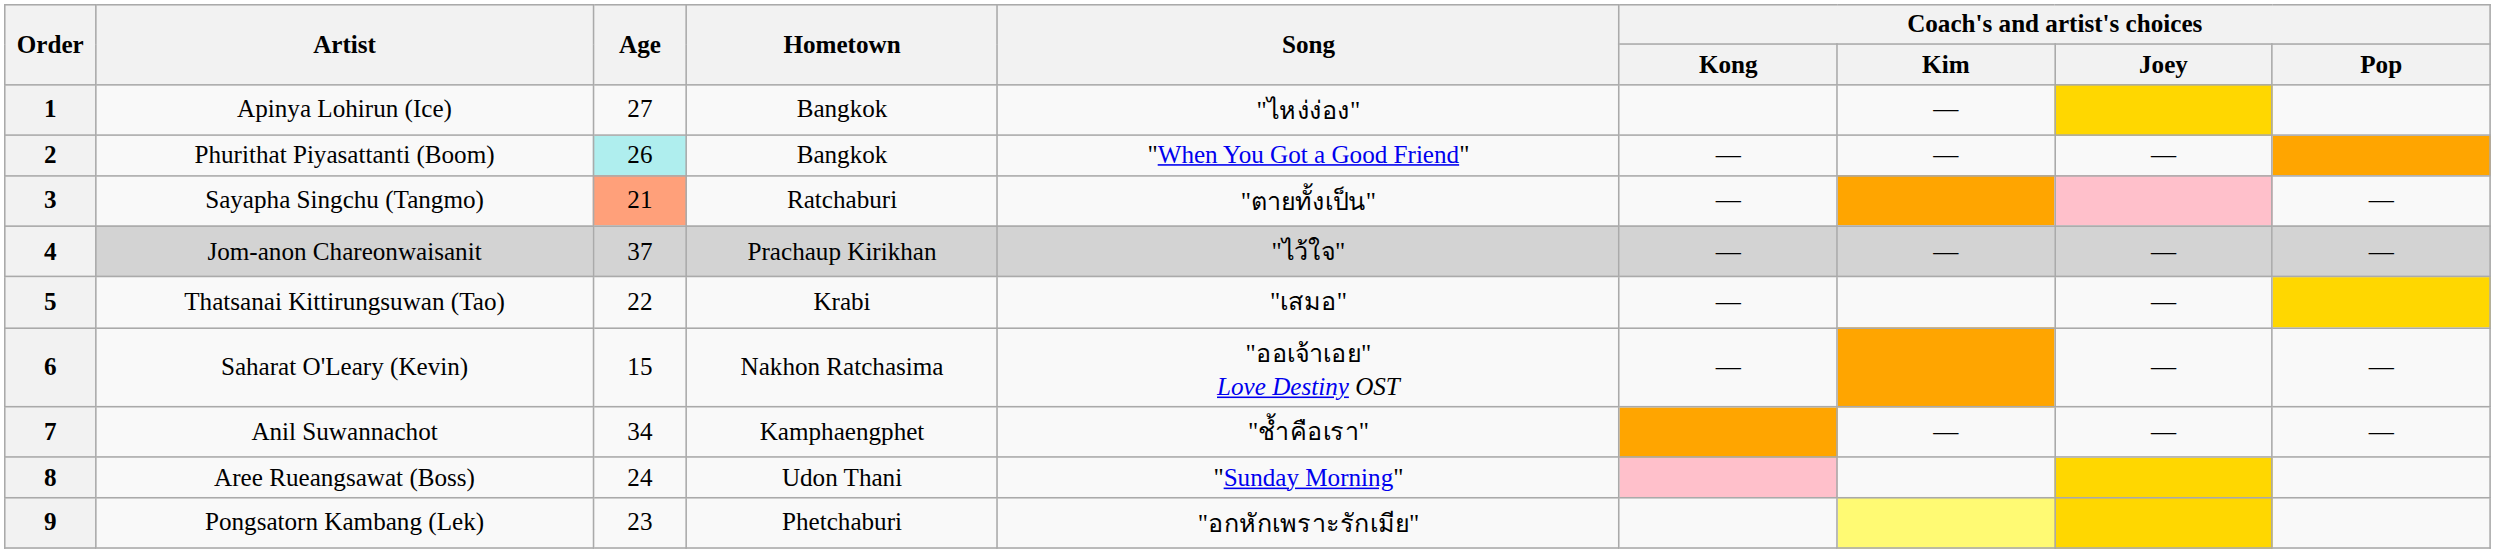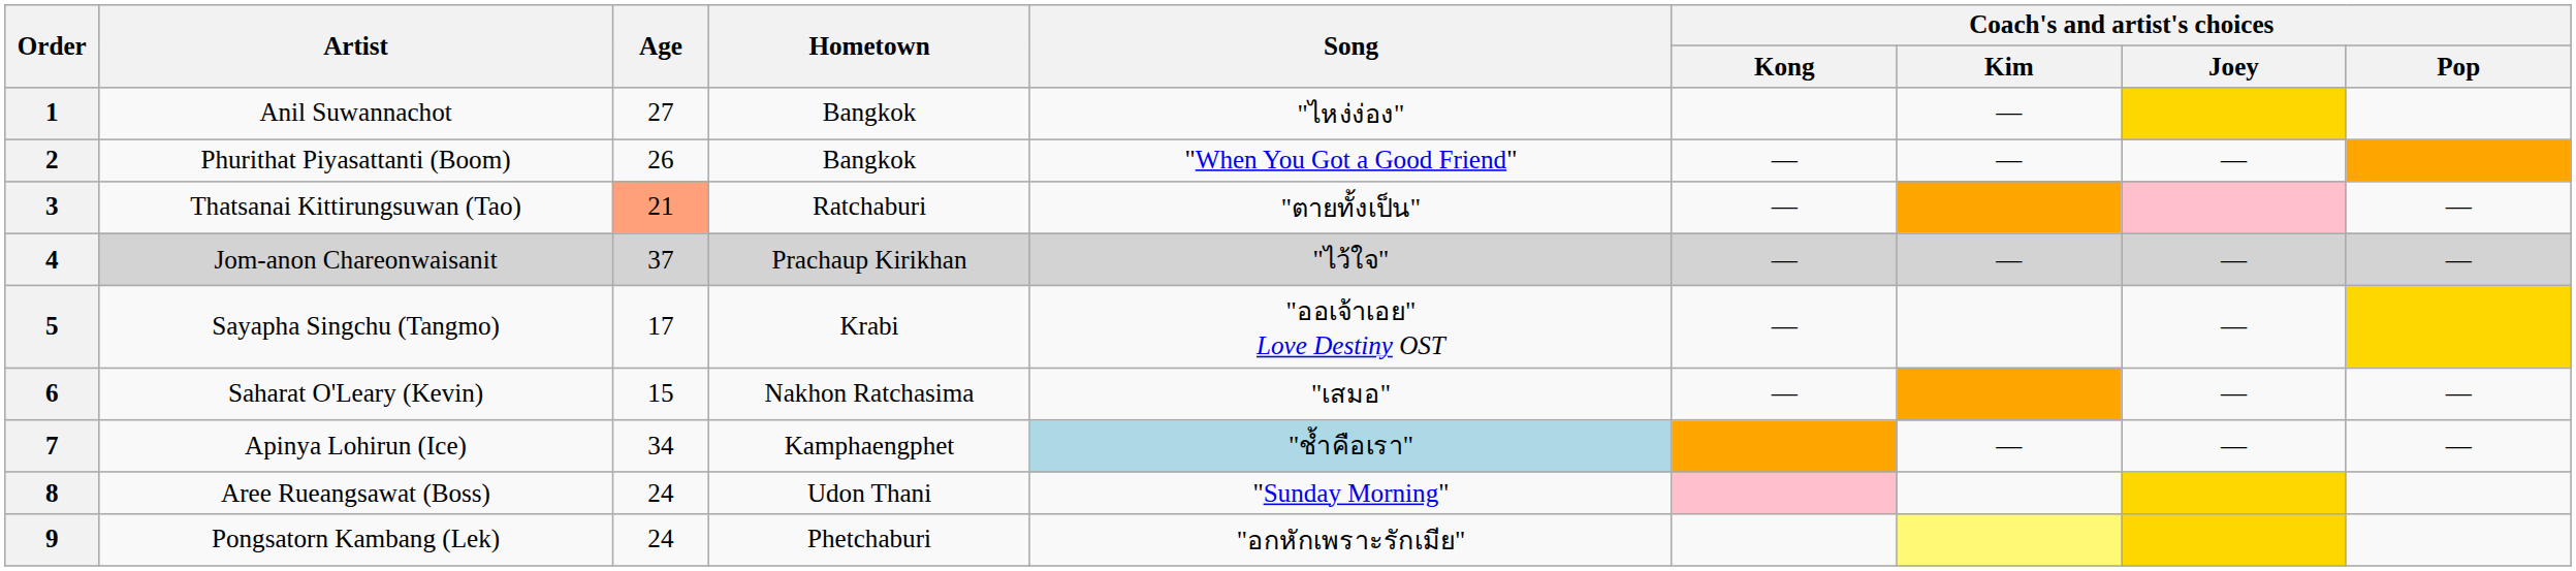 <table class="wikitable" style="text-align:center; width:100%;">
 <tr>
 <th scope="col" rowspan="2" style="width:02%;">Order</th>
 <th scope="col" rowspan="2" style="width:16%;">Artist</th>
 <th scope="col" rowspan="2" style="width:03%;">Age</th>
 <th scope="col" rowspan="2" style="width:10%;">Hometown</th>
 <th scope="col" rowspan="2" style="width:20%;">Song</th>
 <th scope="col" colspan="4" width="30%">Coach's and artist's choices</th>
 </tr>
 <tr>
 <th style="width:07%;">Kong</th>
 <th style="width:07%;">Kim</th>
 <th style="width:07%;">Joey</th>
 <th style="width:07%;">Pop</th>
 </tr>
 <tr>
 <th>1</th>
-<td>Apinya Lohirun (Ice)</td>
+<td>Anil Suwannachot</td>
 <td>27</td>
 <td>Bangkok</td>
 <td>"ไหง่ง่อง"</td>
 <td></td>
 <td>—</td>
 <td style="background:gold;"></td>
 <td></td>
 </tr>
 <tr>
 <th>2</th>
 <td>Phurithat Piyasattanti (Boom)</td>
-<td style="background: paleturquoise;">26</td>
+<td>26</td>
 <td>Bangkok</td>
 <td>"<a href='#'>When You Got a Good Friend</a>"</td>
 <td>—</td>
 <td>—</td>
 <td>—</td>
 <td style="background:orange;"></td>
 </tr>
 <tr>
 <th>3</th>
-<td>Sayapha Singchu (Tangmo)</td>
+<td>Thatsanai Kittirungsuwan (Tao)</td>
 <td style="background: lightsalmon;">21</td>
 <td>Ratchaburi</td>
 <td>"ตายทั้งเป็น"</td>
 <td>—</td>
 <td style="background:orange;"></td>
 <td style="background:pink;"></td>
 <td>—</td>
 </tr>
 <tr bgcolor=lightgrey>
 <th>4</th>
 <td>Jom-anon Chareonwaisanit</td>
 <td>37</td>
 <td>Prachaup Kirikhan</td>
 <td>"ไว้ใจ"</td>
 <td>—</td>
 <td>—</td>
 <td>—</td>
 <td>—</td>
 </tr>
 <tr>
 <th>5</th>
-<td>Thatsanai Kittirungsuwan (Tao)</td>
-<td>22</td>
+<td>Sayapha Singchu (Tangmo)</td>
+<td>17</td>
 <td>Krabi</td>
-<td>"เสมอ"</td>
+<td>"ออเจ้าเอย" <br> <em><a href='#'>Love Destiny</a> OST</em></td>
 <td>—</td>
 <td></td>
 <td>—</td>
 <td style="background:gold;"></td>
 </tr>
 <tr>
 <th>6</th>
 <td>Saharat O'Leary (Kevin)</td>
 <td>15</td>
 <td>Nakhon Ratchasima</td>
-<td>"ออเจ้าเอย" <br> <em><a href='#'>Love Destiny</a> OST</em></td>
+<td>"เสมอ"</td>
 <td>—</td>
 <td style="background:orange;"></td>
 <td>—</td>
 <td>—</td>
 </tr>
 <tr>
 <th>7</th>
-<td>Anil Suwannachot</td>
+<td>Apinya Lohirun (Ice)</td>
 <td>34</td>
 <td>Kamphaengphet</td>
-<td>"ช้ำคือเรา"</td>
+<td style="background: lightblue;">"ช้ำคือเรา"</td>
 <td style="background:orange;"></td>
 <td>—</td>
 <td>—</td>
 <td>—</td>
 </tr>
 <tr>
 <th>8</th>
 <td>Aree Rueangsawat (Boss)</td>
 <td>24</td>
 <td>Udon Thani</td>
 <td>"<a href='#'>Sunday Morning</a>"</td>
 <td style="background:pink;"></td>
 <td></td>
 <td style="background:gold;"></td>
 <td></td>
 </tr>
 <tr>
 <th>9</th>
 <td>Pongsatorn Kambang (Lek)</td>
-<td>23</td>
+<td>24</td>
 <td>Phetchaburi</td>
 <td>"อกหักเพราะรักเมีย"</td>
 <td></td>
 <td style="background:#fffa73;"></td>
 <td style="background:gold;"></td>
 <td></td>
 </tr>
 </table>
